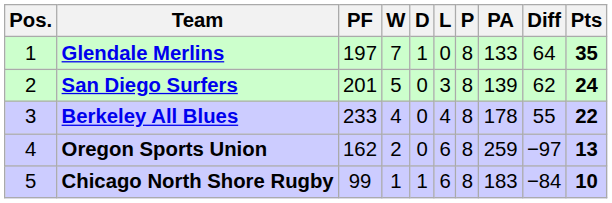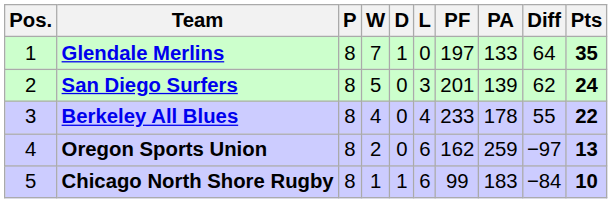 <table class="wikitable" style="text-align: center;">
 <tr>
 <th>Pos.</th>
 <th>Team</th>
-<th>PF</th>
+<th>P</th>
 <th>W</th>
 <th>D</th>
 <th>L</th>
-<th>P</th>
+<th>PF</th>
 <th>PA</th>
 <th>Diff</th>
 <th>Pts</th>
 </tr>
 <tr bgcolor="ccffcc">
 <td>1</td>
 <td align="left"><strong><a href='#'>Glendale Merlins</a></strong></td>
-<td>197</td>
+<td>8</td>
 <td>7</td>
 <td>1</td>
 <td>0</td>
-<td>8</td>
+<td>197</td>
 <td>133</td>
 <td>64</td>
 <td><strong>35</strong></td>
 </tr>
 <tr bgcolor="ccffcc">
 <td>2</td>
 <td align="left"><strong><a href='#'>San Diego Surfers</a></strong></td>
-<td>201</td>
+<td>8</td>
 <td>5</td>
 <td>0</td>
 <td>3</td>
-<td>8</td>
+<td>201</td>
 <td>139</td>
 <td>62</td>
 <td><strong>24</strong></td>
 </tr>
 <tr bgcolor="ccccff">
 <td>3</td>
 <td align="left"><a href='#'><strong>Berkeley All Blues</strong></a></td>
-<td>233</td>
+<td>8</td>
 <td>4</td>
 <td>0</td>
 <td>4</td>
-<td>8</td>
+<td>233</td>
 <td>178</td>
 <td>55</td>
 <td><strong>22</strong></td>
 </tr>
 <tr bgcolor="ccccff">
 <td>4</td>
 <td align="left"><strong>Oregon Sports Union</strong></td>
-<td>162</td>
+<td>8</td>
 <td>2</td>
 <td>0</td>
 <td>6</td>
-<td>8</td>
+<td>162</td>
 <td>259</td>
 <td>−97</td>
 <td><strong>13</strong></td>
 </tr>
 <tr bgcolor="ccccff">
 <td>5</td>
 <td align="left"><strong>Chicago North Shore Rugby</strong></td>
-<td>99</td>
+<td>8</td>
 <td>1</td>
 <td>1</td>
 <td>6</td>
-<td>8</td>
+<td>99</td>
 <td>183</td>
 <td>−84</td>
 <td><strong>10</strong></td>
 </tr>
 </table>
